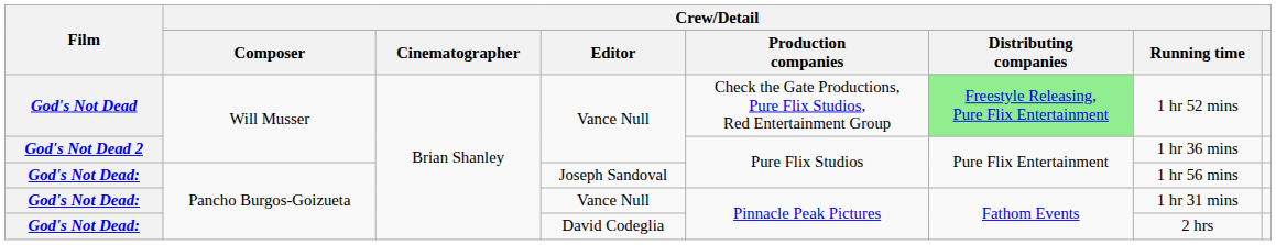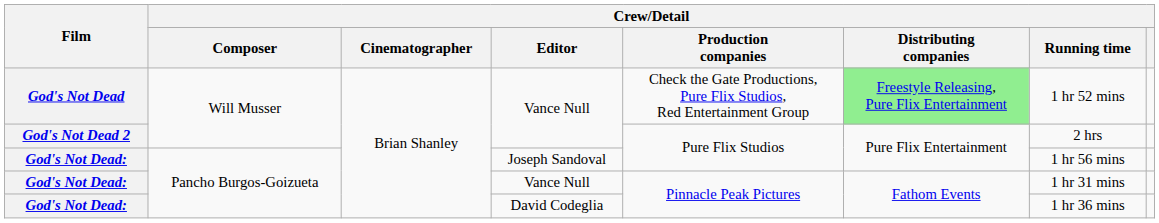 <table class="wikitable sortable" style="text-align:center; width:99%;">
 <tr>
 <th rowspan="2">Film</th>
 <th colspan="7">Crew/Detail</th>
 </tr>
 <tr>
 <th style="text-align:center;">Composer</th>
 <th style="text-align:center;">Cinematographer</th>
 <th style="text-align:center;">Editor</th>
 <th style="text-align:center;">Production <br>companies</th>
 <th style="text-align:center;">Distributing <br>companies</th>
 <th style="text-align:center;">Running time</th>
 <th style="text-align:center;"></th>
 </tr>
 <tr>
 <th><em><a href='#'>God's Not Dead</a></em></th>
 <td rowspan="2">Will Musser</td>
 <td rowspan="5">Brian Shanley</td>
 <td rowspan="2">Vance Null</td>
 <td>Check the Gate Productions, <br><a href='#'>Pure Flix Studios</a>, <br>Red Entertainment Group</td>
 <td style="background: lightgreen;"><a href='#'>Freestyle Releasing</a>, <br><a href='#'>Pure Flix Entertainment</a></td>
 <td>1 hr 52 mins</td>
 <td></td>
 </tr>
 <tr>
 <th><em><a href='#'>God's Not Dead 2</a></em></th>
 <td rowspan="2">Pure Flix Studios</td>
 <td rowspan="2">Pure Flix Entertainment</td>
-<td>1 hr 36 mins</td>
+<td>2 hrs</td>
 <td></td>
 </tr>
 <tr>
 <th><em><a href='#'>God's Not Dead: <br></a></em></th>
 <td rowspan="3">Pancho Burgos-Goizueta</td>
 <td>Joseph Sandoval</td>
 <td>1 hr 56 mins</td>
 <td></td>
 </tr>
 <tr>
 <th><em><a href='#'>God's Not Dead: <br></a></em></th>
 <td>Vance Null</td>
 <td rowspan="2"><a href='#'>Pinnacle Peak Pictures</a></td>
 <td rowspan="2"><a href='#'>Fathom Events</a></td>
 <td>1 hr 31 mins</td>
 <td></td>
 </tr>
 <tr>
 <th><em><a href='#'>God's Not Dead: <br></a></em></th>
 <td>David Codeglia</td>
-<td>2 hrs</td>
+<td>1 hr 36 mins</td>
 <td></td>
 </tr>
 </table>
